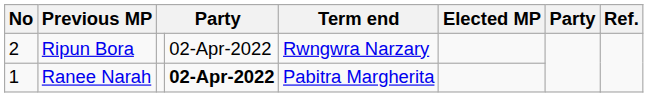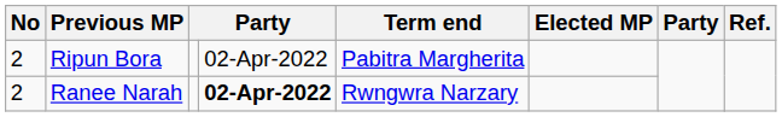 <table class="wikitable sortable">
 <tr>
 <th scope="col">No</th>
 <th scope="col">Previous MP</th>
 <th scope="col" colspan="2">Party</th>
 <th scope="col">Term end</th>
 <th scope="col">Elected MP</th>
 <th scope="col" colspan="2">Party</th>
 <th>Ref.</th>
 </tr>
 <tr>
 <td>2</td>
 <td><a href='#'>Ripun Bora</a></td>
 <td></td>
 <td>02-Apr-2022</td>
-<td><a href='#'>Rwngwra Narzary</a></td>
+<td><a href='#'>Pabitra Margherita</a></td>
 <td></td>
 <td rowspan="2"></td>
 </tr>
 <tr>
-<td>1</td>
+<td>2</td>
 <td><a href='#'>Ranee Narah</a></td>
 <td></td>
 <td><strong>02-Apr-2022</strong></td>
-<td><a href='#'>Pabitra Margherita</a></td>
+<td><a href='#'>Rwngwra Narzary</a></td>
 <td></td>
 </tr>
 </table>
